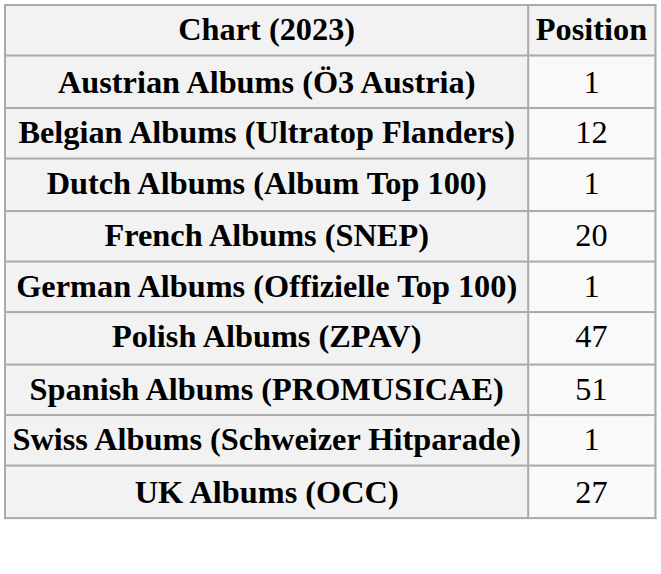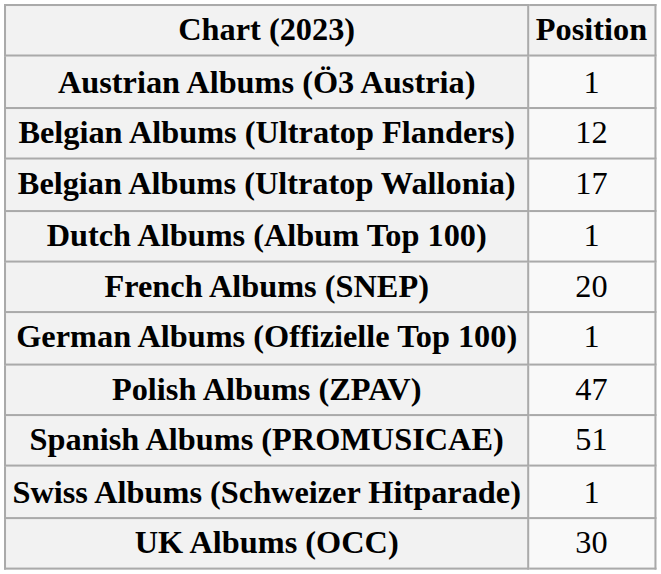 <table class="wikitable sortable plainrowheaders" style="text-align:center">
 <tr>
 <th scope="col">Chart (2023)</th>
 <th scope="col">Position</th>
 </tr>
 <tr>
 <th scope="row">Austrian Albums (Ö3 Austria)</th>
 <td>1</td>
 </tr>
 <tr>
 <th scope="row">Belgian Albums (Ultratop Flanders)</th>
 <td>12</td>
+</tr>
+<tr>
+<th scope="row">Belgian Albums (Ultratop Wallonia)</th>
+<td>17</td>
 </tr>
 <tr>
 <th scope="row">Dutch Albums (Album Top 100)</th>
 <td>1</td>
 </tr>
 <tr>
 <th scope="row">French Albums (SNEP)</th>
 <td>20</td>
 </tr>
 <tr>
 <th scope="row">German Albums (Offizielle Top 100)</th>
 <td>1</td>
 </tr>
 <tr>
 <th scope="row">Polish Albums (ZPAV)</th>
 <td>47</td>
 </tr>
 <tr>
 <th scope="row">Spanish Albums (PROMUSICAE)</th>
 <td>51</td>
 </tr>
 <tr>
 <th scope="row">Swiss Albums (Schweizer Hitparade)</th>
 <td>1</td>
 </tr>
 <tr>
 <th scope="row">UK Albums (OCC)</th>
-<td>27</td>
+<td>30</td>
 </tr>
 </table>
